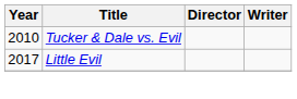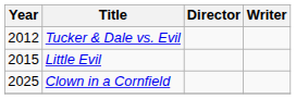 <table class="wikitable">
 <tr>
 <th>Year</th>
 <th>Title</th>
 <th>Director</th>
 <th>Writer</th>
 </tr>
 <tr>
-<td>2010</td>
+<td>2012</td>
 <td><em><a href='#'>Tucker & Dale vs. Evil</a></em></td>
 <td></td>
 <td></td>
 </tr>
 <tr>
-<td>2017</td>
+<td>2015</td>
 <td><em><a href='#'>Little Evil</a></em></td>
+<td></td>
+<td></td>
+</tr>
+<tr>
+<td>2025</td>
+<td><em><a href='#'>Clown in a Cornfield</a></em></td>
 <td></td>
 <td></td>
 </tr>
 <tr>
 </tr>
 </table>
